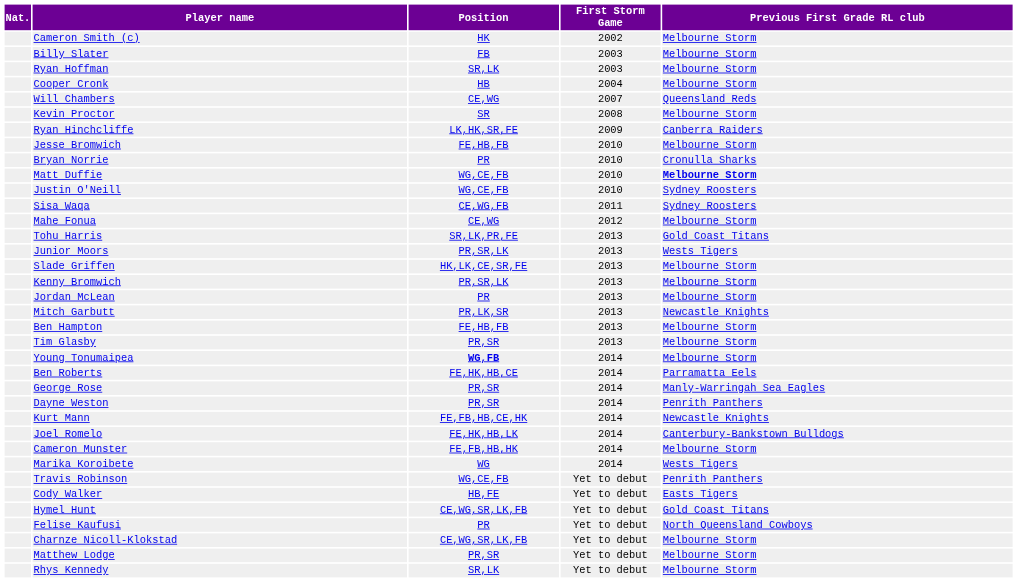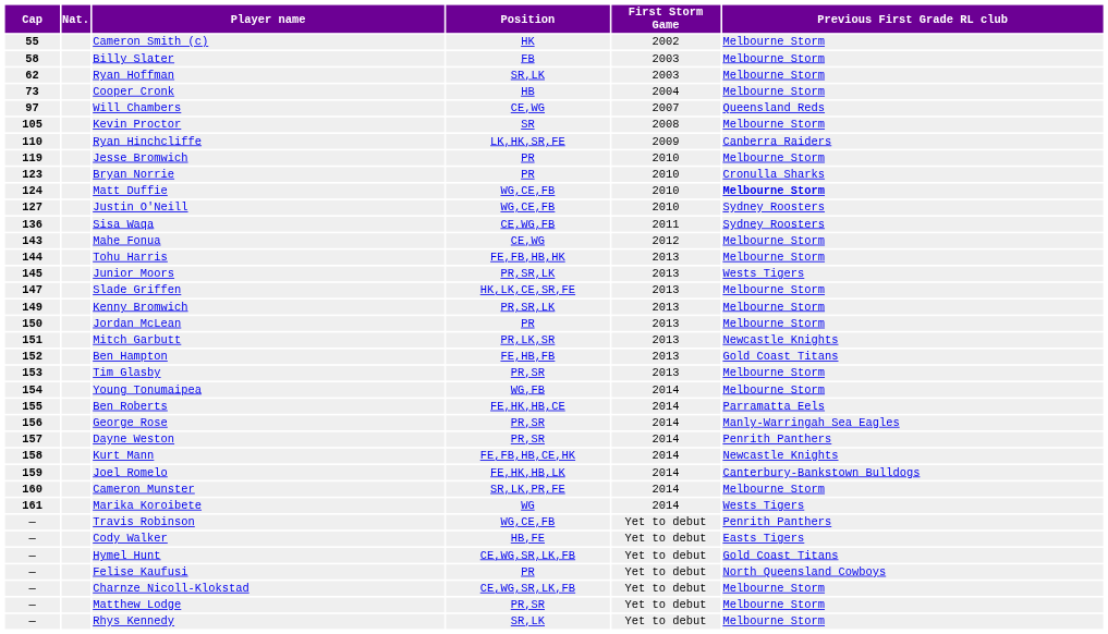 <table width=100%>
 <tr bgcolor=#6C0094 style="color:#FFFFFF">
+<th width=5%>Cap </th>
 <th width=1%>Nat.</th>
 <th !width=30%>Player name</th>
 <th width=15%>Position</th>
 <th width=10%>First Storm Game</th>
 <th width=35%>Previous First Grade RL club </th>
 </tr>
 <tr bgcolor=#EFEFEF>
+<td align=center><strong>55</strong></td>
 <td align=center></td>
 <td><a href='#'>Cameron Smith (c)</a></td>
 <td align=center><a href='#'>HK</a></td>
 <td align=center>2002</td>
 <td> <a href='#'>Melbourne Storm</a></td>
 </tr>
 <tr bgcolor=#EFEFEF>
+<td align=center><strong>58</strong></td>
 <td align=center></td>
 <td><a href='#'>Billy Slater</a></td>
 <td align=center><a href='#'>FB</a></td>
 <td align=center>2003</td>
 <td> <a href='#'>Melbourne Storm</a></td>
 </tr>
 <tr bgcolor=#EFEFEF>
+<td align=center><strong>62</strong></td>
 <td align=center></td>
 <td><a href='#'>Ryan Hoffman</a></td>
 <td align=center><a href='#'>SR,LK</a></td>
 <td align=center>2003</td>
 <td> <a href='#'>Melbourne Storm</a></td>
 </tr>
 <tr bgcolor=#EFEFEF>
+<td align=center><strong>73</strong></td>
 <td align=center></td>
 <td><a href='#'>Cooper Cronk</a></td>
 <td align=center><a href='#'>HB</a></td>
 <td align=center>2004</td>
 <td> <a href='#'>Melbourne Storm</a></td>
 </tr>
 <tr bgcolor=#EFEFEF>
+<td align=center><strong>97</strong></td>
 <td align=center></td>
 <td><a href='#'>Will Chambers</a></td>
 <td align=center><a href='#'>CE,WG</a></td>
 <td align=center>2007</td>
 <td> <a href='#'>Queensland Reds</a></td>
 </tr>
 <tr bgcolor=#EFEFEF>
+<td align=center><strong>105</strong></td>
 <td align=center></td>
 <td><a href='#'>Kevin Proctor</a></td>
 <td align=center><a href='#'>SR</a></td>
 <td align=center>2008</td>
 <td> <a href='#'>Melbourne Storm</a></td>
 </tr>
 <tr bgcolor=#EFEFEF>
+<td align=center><strong>110</strong></td>
 <td align=center></td>
 <td><a href='#'>Ryan Hinchcliffe</a></td>
 <td align=center><a href='#'>LK,HK,SR,FE</a></td>
 <td align=center>2009</td>
 <td> <a href='#'>Canberra Raiders</a></td>
 </tr>
 <tr bgcolor=#EFEFEF>
+<td align=center><strong>119</strong></td>
 <td align=center></td>
 <td><a href='#'>Jesse Bromwich</a></td>
-<td align=center><a href='#'>FE,HB,FB</a></td>
+<td align=center><a href='#'>PR</a></td>
 <td align=center>2010</td>
 <td> <a href='#'>Melbourne Storm</a></td>
 </tr>
 <tr bgcolor=#EFEFEF>
+<td align=center><strong>123</strong></td>
 <td align=center></td>
 <td><a href='#'>Bryan Norrie</a></td>
 <td align=center><a href='#'>PR</a></td>
 <td align=center>2010</td>
 <td> <a href='#'>Cronulla Sharks</a></td>
 </tr>
 <tr bgcolor=#EFEFEF>
+<td align=center><strong>124</strong></td>
 <td align=center></td>
 <td><a href='#'>Matt Duffie</a></td>
 <td align=center><a href='#'>WG,CE,FB</a></td>
 <td align=center>2010</td>
 <td><strong> <a href='#'>Melbourne Storm</a></strong></td>
 </tr>
 <tr bgcolor=#EFEFEF>
+<td align=center><strong>127</strong></td>
 <td align=center></td>
 <td><a href='#'>Justin O'Neill</a></td>
 <td align=center><a href='#'>WG,CE,FB</a></td>
 <td align=center>2010</td>
 <td> <a href='#'>Sydney Roosters</a></td>
 </tr>
 <tr bgcolor=#EFEFEF>
+<td align=center><strong>136</strong></td>
 <td align=center></td>
 <td><a href='#'>Sisa Waqa</a></td>
 <td align=center><a href='#'>CE,WG,FB</a></td>
 <td align=center>2011</td>
 <td> <a href='#'>Sydney Roosters</a></td>
 </tr>
 <tr bgcolor=#EFEFEF>
+<td align=center><strong>143</strong></td>
 <td align=center></td>
 <td><a href='#'>Mahe Fonua</a></td>
 <td align=center><a href='#'>CE,WG</a></td>
 <td align=center>2012</td>
 <td> <a href='#'>Melbourne Storm</a></td>
 </tr>
 <tr bgcolor=#EFEFEF>
+<td align=center><strong>144</strong></td>
 <td align=center></td>
 <td><a href='#'>Tohu Harris</a></td>
-<td align=center><a href='#'>SR,LK,PR,FE</a></td>
+<td align=center><a href='#'>FE,FB,HB,HK</a></td>
 <td align=center>2013</td>
-<td> <a href='#'>Gold Coast Titans</a></td>
+<td> <a href='#'>Melbourne Storm</a></td>
 </tr>
 <tr bgcolor=#EFEFEF>
+<td align=center><strong>145</strong></td>
 <td align=center></td>
 <td><a href='#'>Junior Moors</a></td>
 <td align=center><a href='#'>PR,SR,LK</a></td>
 <td align=center>2013</td>
 <td> <a href='#'>Wests Tigers</a></td>
 </tr>
 <tr bgcolor=#EFEFEF>
+<td align=center><strong>147</strong></td>
 <td align=center></td>
 <td><a href='#'>Slade Griffen</a></td>
 <td align=center><a href='#'>HK,LK,CE,SR,FE</a></td>
 <td align=center>2013</td>
 <td> <a href='#'>Melbourne Storm</a></td>
 </tr>
 <tr bgcolor=#EFEFEF>
+<td align=center><strong>149</strong></td>
 <td align=center></td>
 <td><a href='#'>Kenny Bromwich</a></td>
 <td align=center><a href='#'>PR,SR,LK</a></td>
 <td align=center>2013</td>
 <td> <a href='#'>Melbourne Storm</a></td>
 </tr>
 <tr bgcolor=#EFEFEF>
+<td align=center><strong>150</strong></td>
 <td align=center></td>
 <td><a href='#'>Jordan McLean</a></td>
 <td align=center><a href='#'>PR</a></td>
 <td align=center>2013</td>
 <td> <a href='#'>Melbourne Storm</a></td>
 </tr>
 <tr bgcolor=#EFEFEF>
+<td align=center><strong>151</strong></td>
 <td align=center></td>
 <td><a href='#'>Mitch Garbutt</a></td>
 <td align=center><a href='#'>PR,LK,SR</a></td>
 <td align=center>2013</td>
 <td> <a href='#'>Newcastle Knights</a></td>
 </tr>
 <tr bgcolor=#EFEFEF>
+<td align=center><strong>152</strong></td>
 <td align=center></td>
 <td><a href='#'>Ben Hampton</a></td>
 <td align=center><a href='#'>FE,HB,FB</a></td>
 <td align=center>2013</td>
-<td> <a href='#'>Melbourne Storm</a></td>
+<td> <a href='#'>Gold Coast Titans</a></td>
 </tr>
 <tr bgcolor=#EFEFEF>
+<td align=center><strong>153</strong></td>
 <td align=center></td>
 <td><a href='#'>Tim Glasby</a></td>
 <td align=center><a href='#'>PR,SR</a></td>
 <td align=center>2013</td>
 <td> <a href='#'>Melbourne Storm</a></td>
 </tr>
 <tr bgcolor=#EFEFEF>
+<td align=center><strong>154</strong></td>
 <td align=center></td>
 <td><a href='#'>Young Tonumaipea</a></td>
-<td align=center><strong><a href='#'>WG,FB</a></strong></td>
+<td align=center><a href='#'>WG,FB</a></td>
 <td align=center>2014</td>
 <td> <a href='#'>Melbourne Storm</a></td>
 </tr>
 <tr bgcolor=#EFEFEF>
+<td align=center><strong>155</strong></td>
 <td align=center></td>
 <td><a href='#'>Ben Roberts</a></td>
 <td align=center><a href='#'>FE,HK,HB,CE</a></td>
 <td align=center>2014</td>
 <td> <a href='#'>Parramatta Eels</a></td>
 </tr>
 <tr bgcolor=#EFEFEF>
+<td align=center><strong>156</strong></td>
 <td align=center></td>
 <td><a href='#'>George Rose</a></td>
 <td align=center><a href='#'>PR,SR</a></td>
 <td align=center>2014</td>
 <td> <a href='#'>Manly-Warringah Sea Eagles</a></td>
 </tr>
 <tr bgcolor=#EFEFEF>
+<td align=center><strong>157</strong></td>
 <td align=center></td>
 <td><a href='#'>Dayne Weston</a></td>
 <td align=center><a href='#'>PR,SR</a></td>
 <td align=center>2014</td>
 <td> <a href='#'>Penrith Panthers</a></td>
 </tr>
 <tr bgcolor=#EFEFEF>
+<td align=center><strong>158</strong></td>
 <td align=center></td>
 <td><a href='#'>Kurt Mann</a></td>
 <td align=center><a href='#'>FE,FB,HB,CE,HK</a></td>
 <td align=center>2014</td>
 <td> <a href='#'>Newcastle Knights</a></td>
 </tr>
 <tr bgcolor=#EFEFEF>
+<td align=center><strong>159</strong></td>
 <td align=center></td>
 <td><a href='#'>Joel Romelo</a></td>
 <td align=center><a href='#'>FE,HK,HB,LK</a></td>
 <td align=center>2014</td>
 <td> <a href='#'>Canterbury-Bankstown Bulldogs</a></td>
 </tr>
 <tr bgcolor=#EFEFEF>
+<td align=center><strong>160</strong></td>
 <td align=center></td>
 <td><a href='#'>Cameron Munster</a></td>
-<td align=center><a href='#'>FE,FB,HB,HK</a></td>
+<td align=center><a href='#'>SR,LK,PR,FE</a></td>
 <td align=center>2014</td>
 <td> <a href='#'>Melbourne Storm</a></td>
 </tr>
 <tr bgcolor=#EFEFEF>
+<td align=center><strong>161</strong></td>
 <td align=center></td>
 <td><a href='#'>Marika Koroibete</a></td>
 <td align=center><a href='#'>WG</a></td>
 <td align=center>2014</td>
 <td> <a href='#'>Wests Tigers</a></td>
 </tr>
 <tr bgcolor=#EFEFEF>
+<td align=center>—</td>
 <td align=center></td>
 <td><a href='#'>Travis Robinson</a></td>
 <td align=center><a href='#'>WG,CE,FB</a></td>
 <td align=center>Yet to debut</td>
 <td> <a href='#'>Penrith Panthers</a></td>
 </tr>
 <tr bgcolor=#EFEFEF>
+<td align=center>—</td>
 <td align=center></td>
 <td><a href='#'>Cody Walker</a></td>
 <td align=center><a href='#'>HB,FE</a></td>
 <td align=center>Yet to debut</td>
 <td> <a href='#'>Easts Tigers</a></td>
 </tr>
 <tr bgcolor=#EFEFEF>
+<td align=center>—</td>
 <td align=center></td>
 <td><a href='#'>Hymel Hunt</a></td>
 <td align=center><a href='#'>CE,WG,SR,LK,FB</a></td>
 <td align=center>Yet to debut</td>
 <td> <a href='#'>Gold Coast Titans</a></td>
 </tr>
 <tr bgcolor=#EFEFEF>
+<td align=center>—</td>
 <td align=center></td>
 <td><a href='#'>Felise Kaufusi</a></td>
 <td align=center><a href='#'>PR</a></td>
 <td align=center>Yet to debut</td>
 <td> <a href='#'>North Queensland Cowboys</a></td>
 </tr>
 <tr bgcolor=#EFEFEF>
+<td align=center>—</td>
 <td align=center></td>
 <td><a href='#'>Charnze Nicoll-Klokstad</a></td>
 <td align=center><a href='#'>CE,WG,SR,LK,FB</a></td>
 <td align=center>Yet to debut</td>
 <td> <a href='#'>Melbourne Storm</a></td>
 </tr>
 <tr bgcolor=#EFEFEF>
+<td align=center>—</td>
 <td align=center></td>
 <td><a href='#'>Matthew Lodge</a></td>
 <td align=center><a href='#'>PR,SR</a></td>
 <td align=center>Yet to debut</td>
 <td> <a href='#'>Melbourne Storm</a></td>
 </tr>
 <tr bgcolor=#EFEFEF>
+<td align=center>—</td>
 <td align=center></td>
 <td><a href='#'>Rhys Kennedy</a></td>
 <td align=center><a href='#'>SR,LK</a></td>
 <td align=center>Yet to debut</td>
 <td> <a href='#'>Melbourne Storm</a></td>
 </tr>
 </table>
